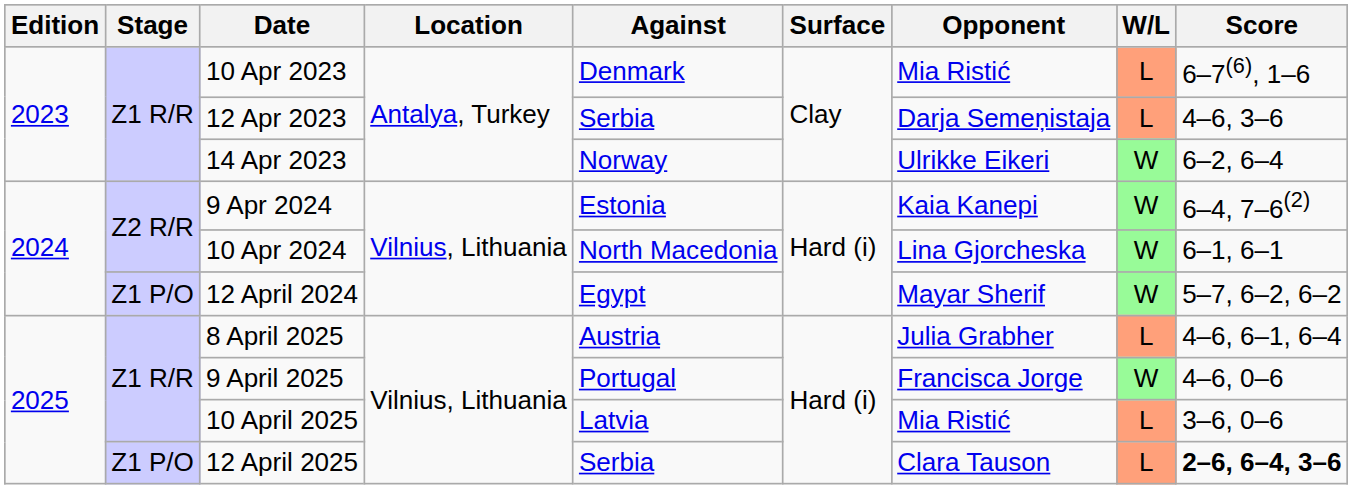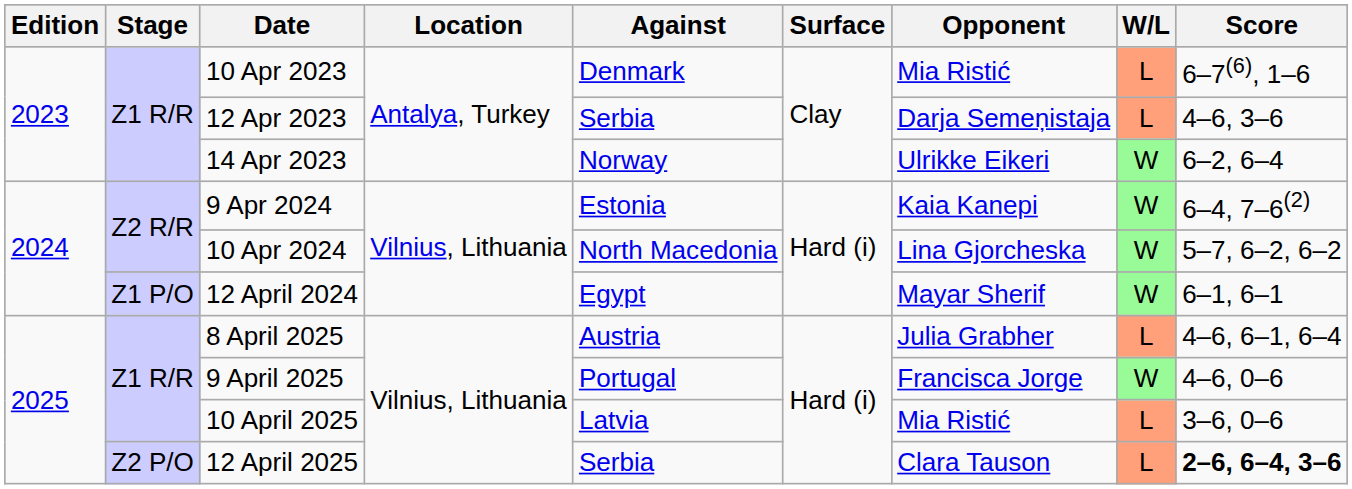 <table class=wikitable style=font-size:97%>
 <tr>
 <th>Edition</th>
 <th>Stage</th>
 <th>Date</th>
 <th>Location</th>
 <th>Against</th>
 <th>Surface</th>
 <th>Opponent</th>
 <th>W/L</th>
 <th>Score</th>
 </tr>
 <tr>
 <td rowspan="3"><a href='#'>2023</a></td>
 <td style="background:#ccf;" rowspan="3">Z1 R/R</td>
 <td>10 Apr 2023</td>
 <td rowspan="3"><a href='#'>Antalya</a>, Turkey</td>
 <td> <a href='#'>Denmark</a></td>
 <td rowspan="3">Clay</td>
 <td><a href='#'>Mia Ristić</a></td>
 <td style="text-align:center; background:#ffa07a;">L</td>
 <td>6–7<sup>(6)</sup>, 1–6</td>
 </tr>
 <tr>
 <td>12 Apr 2023</td>
 <td> <a href='#'>Serbia</a></td>
 <td><a href='#'>Darja Semeņistaja</a></td>
 <td style="text-align:center; background:#ffa07a;">L</td>
 <td>4–6, 3–6</td>
 </tr>
 <tr>
 <td>14 Apr 2023</td>
 <td> <a href='#'>Norway</a></td>
 <td><a href='#'>Ulrikke Eikeri</a></td>
 <td style="text-align:center; background:#98fb98;">W</td>
 <td>6–2, 6–4</td>
 </tr>
 <tr>
 <td rowspan="3"><a href='#'>2024</a></td>
 <td style="background:#ccf;" rowspan="2">Z2 R/R</td>
 <td>9 Apr 2024</td>
 <td rowspan="3"><a href='#'>Vilnius</a>, Lithuania</td>
 <td> <a href='#'>Estonia</a></td>
 <td rowspan="3">Hard (i)</td>
 <td><a href='#'>Kaia Kanepi</a></td>
 <td style="text-align:center; background:#98fb98;">W</td>
 <td>6–4, 7–6<sup>(2)</sup></td>
 </tr>
 <tr>
 <td>10 Apr 2024</td>
 <td> <a href='#'>North Macedonia</a></td>
 <td><a href='#'>Lina Gjorcheska</a></td>
 <td style="text-align:center; background:#98fb98;">W</td>
-<td>6–1, 6–1</td>
+<td>5–7, 6–2, 6–2</td>
 </tr>
 <tr>
 <td style="background:#ccf;" rowspan="">Z1 P/O</td>
 <td>12 April 2024</td>
 <td> <a href='#'>Egypt</a></td>
 <td><a href='#'>Mayar Sherif</a></td>
 <td style="text-align:center; background:#98fb98;">W</td>
-<td>5–7, 6–2, 6–2</td>
+<td>6–1, 6–1</td>
 </tr>
 <tr>
 <td rowspan="4"><a href='#'>2025</a></td>
 <td style="background:#ccf;" rowspan="3">Z1 R/R</td>
 <td>8 April 2025</td>
 <td rowspan="4">Vilnius, Lithuania</td>
 <td> <a href='#'>Austria</a></td>
 <td rowspan="4">Hard (i)</td>
 <td><a href='#'>Julia Grabher</a></td>
 <td style="text-align:center; background:#ffa07a;">L</td>
 <td>4–6, 6–1, 6–4</td>
 </tr>
 <tr>
 <td>9 April 2025</td>
 <td> <a href='#'>Portugal</a></td>
 <td><a href='#'>Francisca Jorge</a></td>
 <td style="text-align:center; background:#98fb98;">W</td>
 <td>4–6, 0–6</td>
 </tr>
 <tr>
 <td>10 April 2025</td>
 <td> <a href='#'>Latvia</a></td>
 <td><a href='#'>Mia Ristić</a></td>
 <td style="text-align:center; background:#ffa07a;">L</td>
 <td>3–6, 0–6</td>
 </tr>
 <tr>
-<td style="background:#ccf;" rowspan="">Z1 P/O</td>
+<td style="background:#ccf;">Z2 P/O</td>
 <td>12 April 2025</td>
 <td> <a href='#'>Serbia</a></td>
 <td><a href='#'>Clara Tauson</a></td>
 <td style="text-align:center; background:#ffa07a;">L</td>
 <td><strong>2–6, 6–4, 3–6</strong></td>
 </tr>
 </table>
